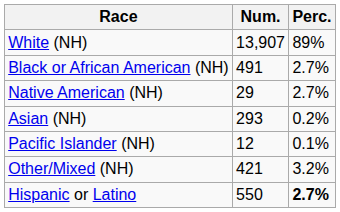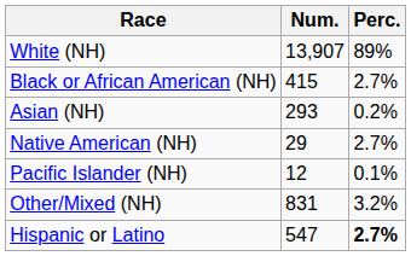 <table class="wikitable">
 <tr>
 <th>Race</th>
 <th>Num.</th>
 <th>Perc.</th>
 </tr>
 <tr>
 <td><a href='#'>White</a> (NH)</td>
 <td>13,907</td>
 <td>89%</td>
 </tr>
 <tr>
 <td><a href='#'>Black or African American</a> (NH)</td>
-<td>491</td>
-<td>2.7%</td>
-</tr>
-<tr>
-<td><a href='#'>Native American</a> (NH)</td>
-<td>29</td>
+<td>415</td>
 <td>2.7%</td>
 </tr>
 <tr>
 <td><a href='#'>Asian</a> (NH)</td>
 <td>293</td>
 <td>0.2%</td>
 </tr>
 <tr>
+<td><a href='#'>Native American</a> (NH)</td>
+<td>29</td>
+<td>2.7%</td>
+</tr>
+<tr>
 <td><a href='#'>Pacific Islander</a> (NH)</td>
 <td>12</td>
 <td>0.1%</td>
 </tr>
 <tr>
 <td><a href='#'>Other/Mixed</a> (NH)</td>
-<td>421</td>
+<td>831</td>
 <td>3.2%</td>
 </tr>
 <tr>
 <td><a href='#'>Hispanic</a> or <a href='#'>Latino</a></td>
-<td>550</td>
+<td>547</td>
 <td><strong>2.7%</strong></td>
 </tr>
 </table>
